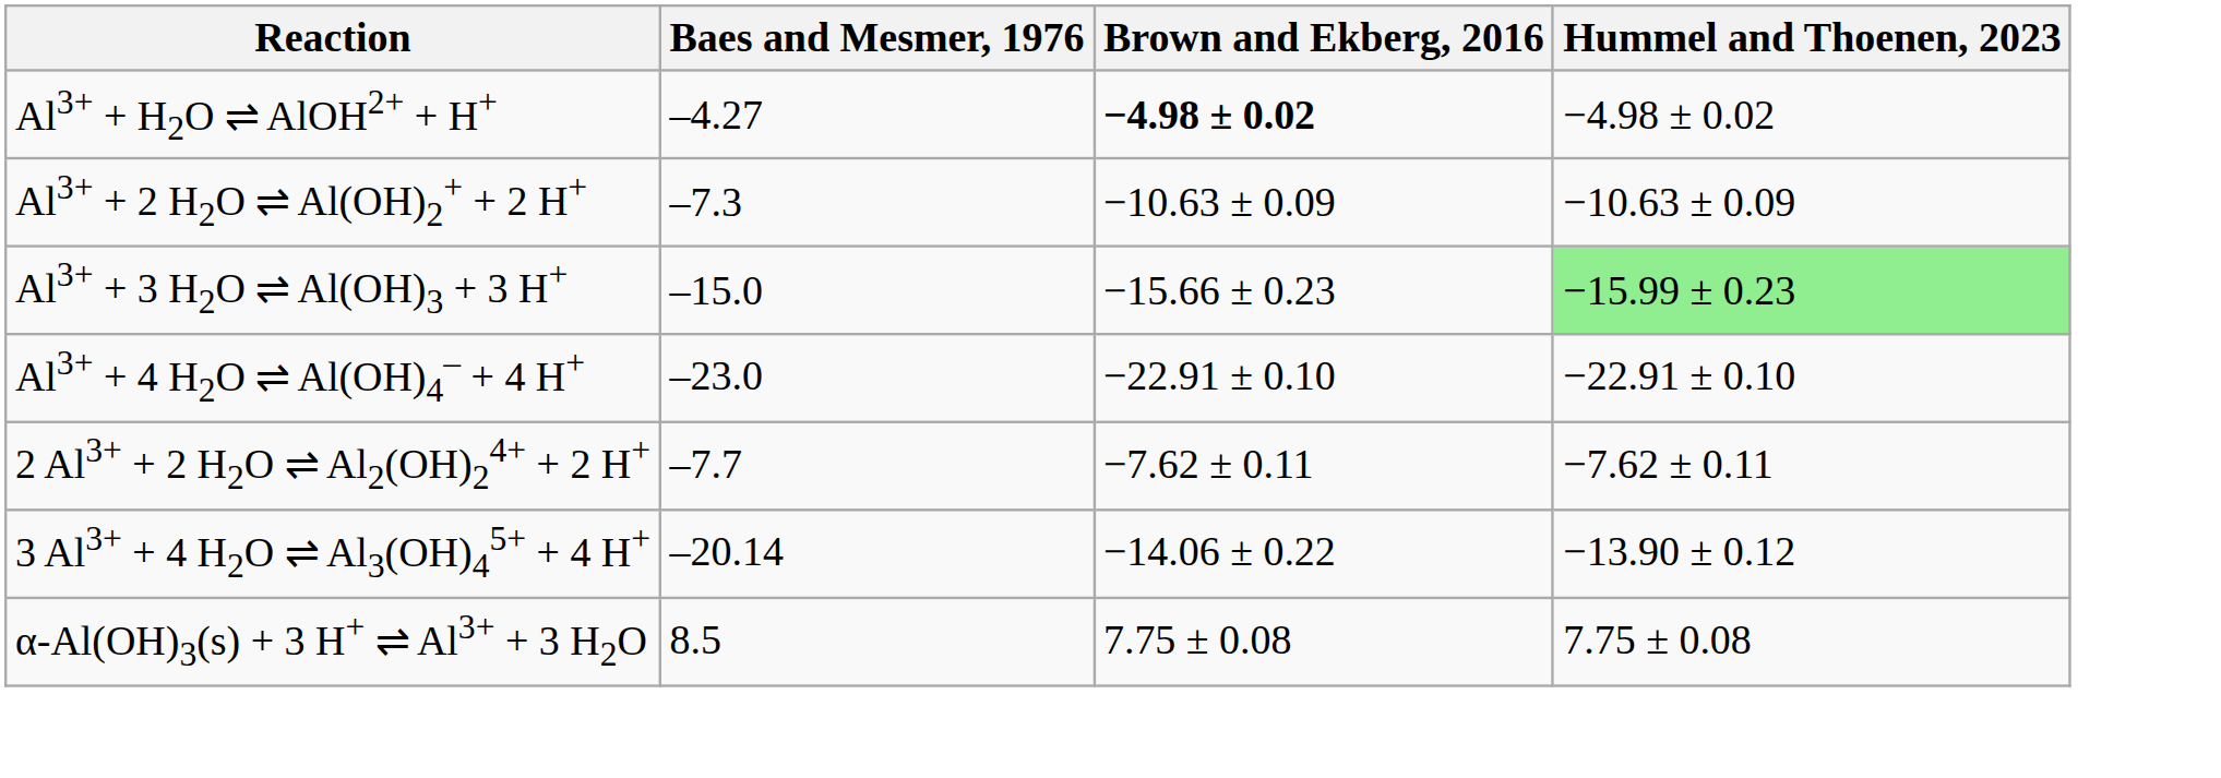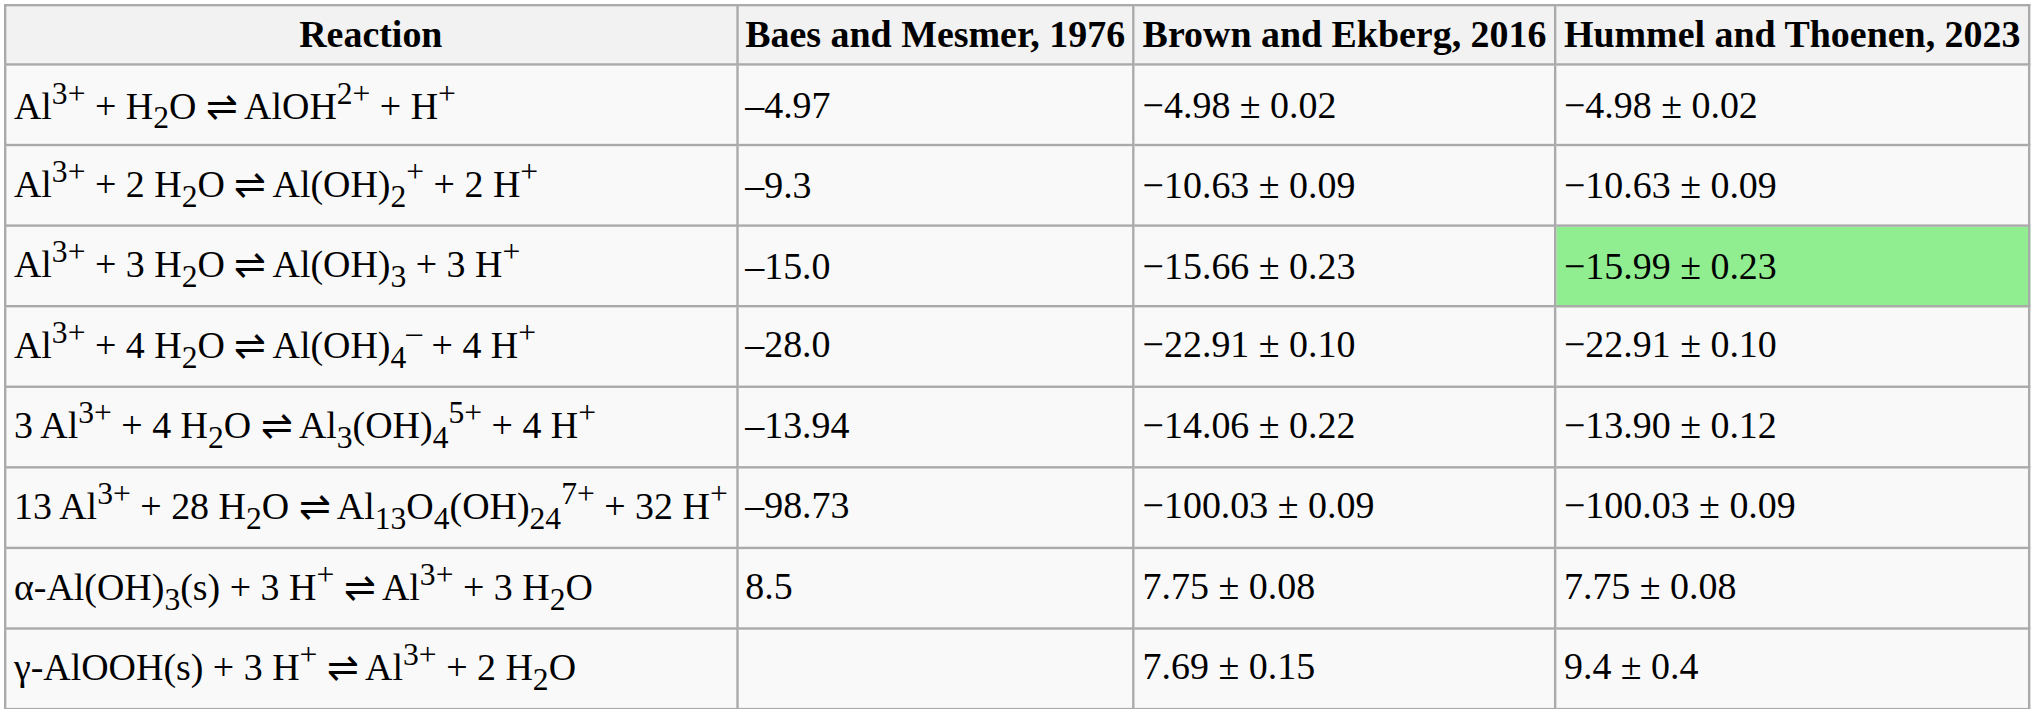 <table class="wikitable">
 <tr>
 <th>Reaction</th>
 <th>Baes and Mesmer, 1976</th>
 <th>Brown and Ekberg, 2016</th>
 <th>Hummel and Thoenen, 2023</th>
 </tr>
 <tr>
 <td>Al<sup>3+</sup> + H<sub>2</sub>O ⇌ AlOH<sup>2+</sup> + H<sup>+</sup></td>
-<td>–4.27</td>
-<td><strong>−4.98 ± 0.02</strong></td>
+<td>–4.97</td>
+<td>−4.98 ± 0.02</td>
 <td>−4.98 ± 0.02</td>
 </tr>
 <tr>
 <td>Al<sup>3+</sup> + 2 H<sub>2</sub>O ⇌ Al(OH)<sub>2</sub><sup>+</sup> + 2 H<sup>+</sup></td>
-<td>–7.3</td>
+<td>–9.3</td>
 <td>−10.63 ± 0.09</td>
 <td>−10.63 ± 0.09</td>
 </tr>
 <tr>
 <td>Al<sup>3+</sup> + 3 H<sub>2</sub>O ⇌ Al(OH)<sub>3</sub> + 3 H<sup>+</sup></td>
 <td>–15.0</td>
 <td>−15.66 ± 0.23</td>
 <td style="background: lightgreen;">−15.99 ± 0.23</td>
 </tr>
 <tr>
 <td>Al<sup>3+</sup> + 4 H<sub>2</sub>O ⇌ Al(OH)<sub>4</sub><sup>–</sup> + 4 H<sup>+</sup></td>
-<td>–23.0</td>
+<td>–28.0</td>
 <td>−22.91 ± 0.10</td>
 <td>−22.91 ± 0.10</td>
 </tr>
 <tr>
-<td>2 Al<sup>3+</sup> + 2 H<sub>2</sub>O ⇌ Al<sub>2</sub>(OH)<sub>2</sub><sup>4+</sup> + 2 H<sup>+</sup></td>
-<td>–7.7</td>
-<td>−7.62 ± 0.11</td>
-<td>−7.62 ± 0.11</td>
+<td>3 Al<sup>3+</sup> + 4 H<sub>2</sub>O ⇌ Al<sub>3</sub>(OH)<sub>4</sub><sup>5+</sup> + 4 H<sup>+</sup></td>
+<td>–13.94</td>
+<td>−14.06 ± 0.22</td>
+<td>−13.90 ± 0.12</td>
 </tr>
 <tr>
-<td>3 Al<sup>3+</sup> + 4 H<sub>2</sub>O ⇌ Al<sub>3</sub>(OH)<sub>4</sub><sup>5+</sup> + 4 H<sup>+</sup></td>
-<td>–20.14</td>
-<td>−14.06 ± 0.22</td>
-<td>−13.90 ± 0.12</td>
+<td>13 Al<sup>3+</sup> + 28 H<sub>2</sub>O ⇌ Al<sub>13</sub>O<sub>4</sub>(OH)<sub>24</sub><sup>7+</sup> + 32 H<sup>+</sup></td>
+<td>–98.73</td>
+<td>−100.03 ± 0.09</td>
+<td>−100.03 ± 0.09</td>
 </tr>
 <tr>
 <td>α-Al(OH)<sub>3</sub>(s) + 3 H<sup>+</sup> ⇌ Al<sup>3+</sup> + 3 H<sub>2</sub>O</td>
 <td>8.5</td>
 <td>7.75 ± 0.08</td>
 <td>7.75 ± 0.08</td>
 </tr>
+<tr>
+<td>γ-AlOOH(s) + 3 H<sup>+</sup> ⇌ Al<sup>3+</sup> + 2 H<sub>2</sub>O</td>
+<td></td>
+<td>7.69 ± 0.15</td>
+<td>9.4 ± 0.4</td>
+</tr>
 </table>
